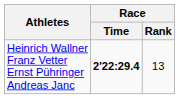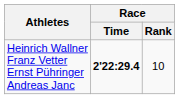 <table class="wikitable" border="1" style="font-size:90%">
 <tr>
 <th rowspan=2>Athletes</th>
 <th colspan=2>Race</th>
 </tr>
 <tr>
 <th>Time</th>
 <th>Rank</th>
 </tr>
 <tr>
 <td><a href='#'>Heinrich Wallner</a><br><a href='#'>Franz Vetter</a><br><a href='#'>Ernst Pühringer</a><br><a href='#'>Andreas Janc</a></td>
 <td align=center><strong>2'22:29.4</strong></td>
-<td align=center>13</td>
+<td align=center>10</td>
 </tr>
 </table>
